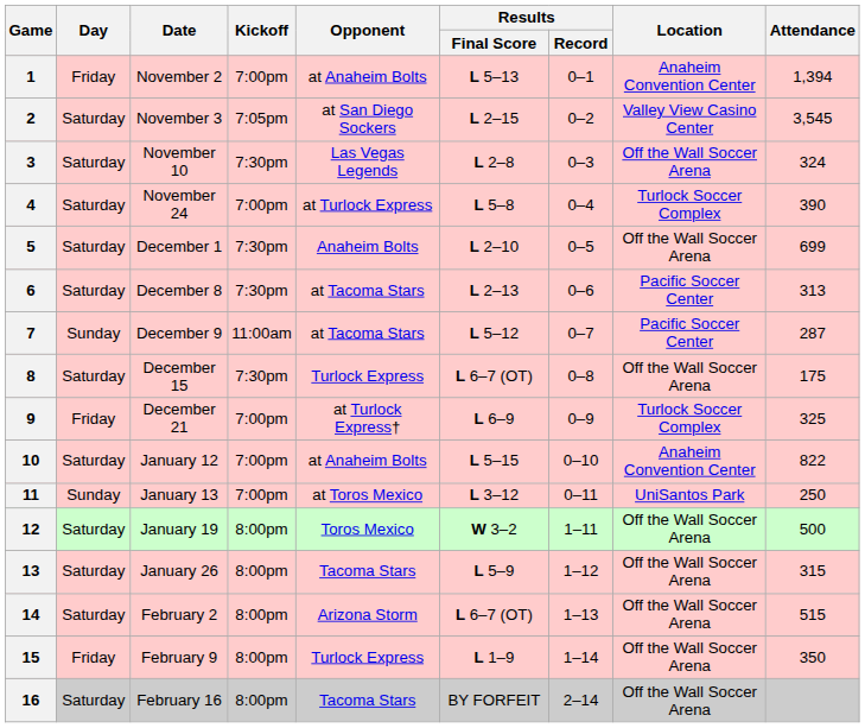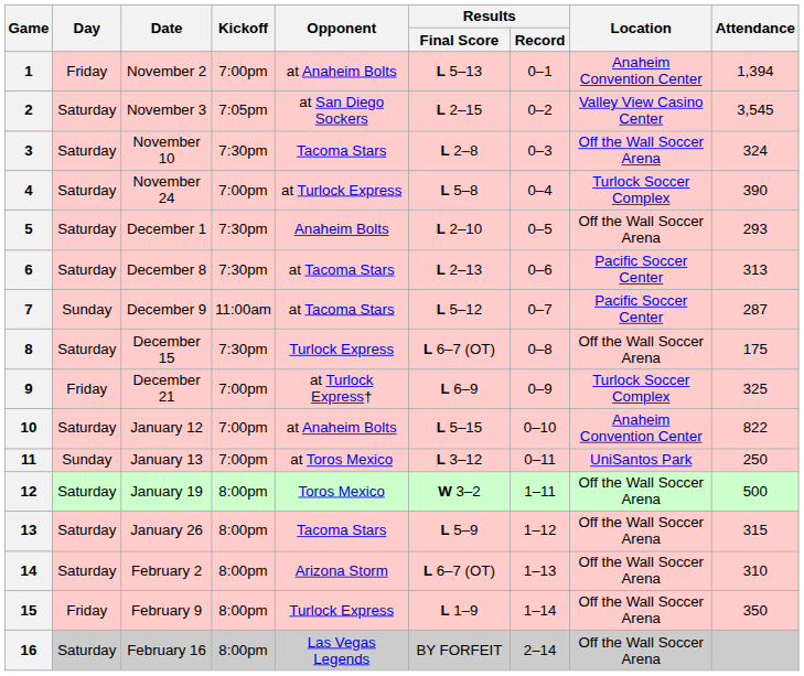 <table class="wikitable">
 <tr>
 <th rowspan="2" width="40">Game</th>
 <th rowspan="2" width="70">Day</th>
 <th rowspan="2" width="100">Date</th>
 <th rowspan="2" width="60">Kickoff</th>
 <th rowspan="2" width="170">Opponent</th>
 <th colspan="2" width="180">Results</th>
 <th rowspan="2" width="180">Location</th>
 <th rowspan="2" width="80">Attendance</th>
 </tr>
 <tr>
 <th width="120">Final Score</th>
 <th width="60">Record</th>
 </tr>
 <tr align="center" bgcolor="#FFCCCC">
 <th>1</th>
 <td>Friday</td>
 <td>November 2</td>
 <td>7:00pm</td>
 <td>at <a href='#'>Anaheim Bolts</a></td>
 <td><strong>L</strong> 5–13</td>
 <td>0–1</td>
 <td><a href='#'>Anaheim Convention Center</a></td>
 <td>1,394</td>
 </tr>
 <tr align="center" bgcolor="#FFCCCC">
 <th>2</th>
 <td>Saturday</td>
 <td>November 3</td>
 <td>7:05pm</td>
 <td>at <a href='#'>San Diego Sockers</a></td>
 <td><strong>L</strong> 2–15</td>
 <td>0–2</td>
 <td><a href='#'>Valley View Casino Center</a></td>
 <td>3,545</td>
 </tr>
 <tr align="center" bgcolor="#FFCCCC">
 <th>3</th>
 <td>Saturday</td>
 <td>November 10</td>
 <td>7:30pm</td>
-<td><a href='#'>Las Vegas Legends</a></td>
+<td><a href='#'>Tacoma Stars</a></td>
 <td><strong>L</strong> 2–8</td>
 <td>0–3</td>
 <td><a href='#'>Off the Wall Soccer Arena</a></td>
 <td>324</td>
 </tr>
 <tr align="center" bgcolor="#FFCCCC">
 <th>4</th>
 <td>Saturday</td>
 <td>November 24</td>
 <td>7:00pm</td>
 <td>at <a href='#'>Turlock Express</a></td>
 <td><strong>L</strong> 5–8</td>
 <td>0–4</td>
 <td><a href='#'>Turlock Soccer Complex</a></td>
 <td>390</td>
 </tr>
 <tr align="center" bgcolor="#FFCCCC">
 <th>5</th>
 <td>Saturday</td>
 <td>December 1</td>
 <td>7:30pm</td>
 <td><a href='#'>Anaheim Bolts</a></td>
 <td><strong>L</strong> 2–10</td>
 <td>0–5</td>
 <td>Off the Wall Soccer Arena</td>
-<td>699</td>
+<td>293</td>
 </tr>
 <tr align="center" bgcolor="#FFCCCC">
 <th>6</th>
 <td>Saturday</td>
 <td>December 8</td>
 <td>7:30pm</td>
 <td>at <a href='#'>Tacoma Stars</a></td>
 <td><strong>L</strong> 2–13</td>
 <td>0–6</td>
 <td><a href='#'>Pacific Soccer Center</a></td>
 <td>313</td>
 </tr>
 <tr align="center" bgcolor="#FFCCCC">
 <th>7</th>
 <td>Sunday</td>
 <td>December 9</td>
 <td>11:00am</td>
 <td>at <a href='#'>Tacoma Stars</a></td>
 <td><strong>L</strong> 5–12</td>
 <td>0–7</td>
 <td><a href='#'>Pacific Soccer Center</a></td>
 <td>287</td>
 </tr>
 <tr align="center" bgcolor="#FFCCCC">
 <th>8</th>
 <td>Saturday</td>
 <td>December 15</td>
 <td>7:30pm</td>
 <td><a href='#'>Turlock Express</a></td>
 <td><strong>L</strong> 6–7 (OT)</td>
 <td>0–8</td>
 <td>Off the Wall Soccer Arena</td>
 <td>175</td>
 </tr>
 <tr align="center" bgcolor="#FFCCCC">
 <th>9</th>
 <td>Friday</td>
 <td>December 21</td>
 <td>7:00pm</td>
 <td>at <a href='#'>Turlock Express</a>†</td>
 <td><strong>L</strong> 6–9</td>
 <td>0–9</td>
 <td><a href='#'>Turlock Soccer Complex</a></td>
 <td>325</td>
 </tr>
 <tr align="center" bgcolor="#FFCCCC">
 <th>10</th>
 <td>Saturday</td>
 <td>January 12</td>
 <td>7:00pm</td>
 <td>at <a href='#'>Anaheim Bolts</a></td>
 <td><strong>L</strong> 5–15</td>
 <td>0–10</td>
 <td><a href='#'>Anaheim Convention Center</a></td>
 <td>822</td>
 </tr>
 <tr align="center" bgcolor="#FFCCCC">
 <th>11</th>
 <td>Sunday</td>
 <td>January 13</td>
 <td>7:00pm</td>
 <td>at <a href='#'>Toros Mexico</a></td>
 <td><strong>L</strong> 3–12</td>
 <td>0–11</td>
 <td><a href='#'>UniSantos Park</a></td>
 <td>250</td>
 </tr>
 <tr align="center" bgcolor="#CCFFCC">
 <th>12</th>
 <td>Saturday</td>
 <td>January 19</td>
 <td>8:00pm</td>
 <td><a href='#'>Toros Mexico</a></td>
 <td><strong>W</strong> 3–2</td>
 <td>1–11</td>
 <td>Off the Wall Soccer Arena</td>
 <td>500</td>
 </tr>
 <tr align="center" bgcolor="#FFCCCC">
 <th>13</th>
 <td>Saturday</td>
 <td>January 26</td>
 <td>8:00pm</td>
 <td><a href='#'>Tacoma Stars</a></td>
 <td><strong>L</strong> 5–9</td>
 <td>1–12</td>
 <td>Off the Wall Soccer Arena</td>
 <td>315</td>
 </tr>
 <tr align="center" bgcolor="#FFCCCC">
 <th>14</th>
 <td>Saturday</td>
 <td>February 2</td>
 <td>8:00pm</td>
 <td><a href='#'>Arizona Storm</a></td>
 <td><strong>L</strong> 6–7 (OT)</td>
 <td>1–13</td>
 <td>Off the Wall Soccer Arena</td>
-<td>515</td>
+<td>310</td>
 </tr>
 <tr align="center" bgcolor="#FFCCCC">
 <th>15</th>
 <td>Friday</td>
 <td>February 9</td>
 <td>8:00pm</td>
 <td><a href='#'>Turlock Express</a></td>
 <td><strong>L</strong> 1–9</td>
 <td>1–14</td>
 <td>Off the Wall Soccer Arena</td>
 <td>350</td>
 </tr>
 <tr align="center" bgcolor="#CCCCCC">
 <th>16</th>
 <td>Saturday</td>
 <td>February 16</td>
 <td>8:00pm</td>
-<td><a href='#'>Tacoma Stars</a></td>
+<td><a href='#'>Las Vegas Legends</a></td>
 <td>BY FORFEIT</td>
 <td>2–14</td>
 <td>Off the Wall Soccer Arena</td>
 <td></td>
 </tr>
 </table>
